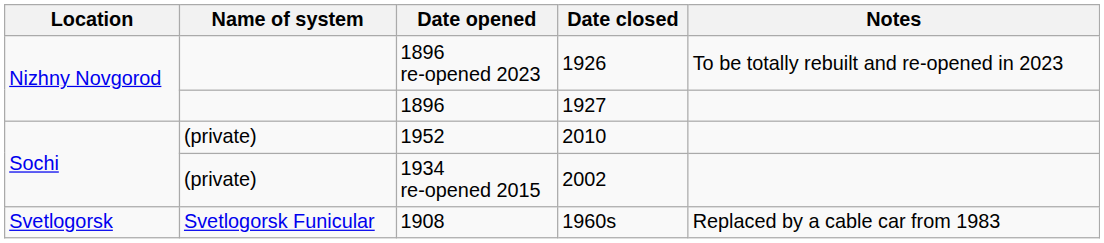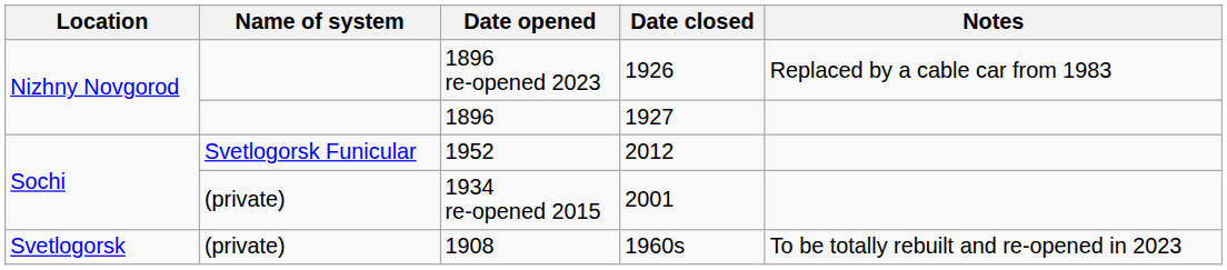 <table class="wikitable" width=100%>
 <tr>
 <th>Location</th>
 <th>Name of system</th>
 <th>Date opened</th>
 <th>Date closed</th>
 <th>Notes</th>
 </tr>
 <tr>
 <td rowspan="2"><a href='#'>Nizhny Novgorod</a></td>
 <td></td>
 <td>1896<br>re-opened 2023</td>
 <td>1926</td>
-<td>To be totally rebuilt and re-opened in 2023</td>
+<td>Replaced by a cable car from 1983</td>
 </tr>
 <tr>
 <td></td>
 <td>1896</td>
 <td>1927</td>
 <td></td>
 </tr>
 <tr>
 <td rowspan="2"><a href='#'>Sochi</a></td>
-<td> (private)</td>
+<td><a href='#'>Svetlogorsk Funicular</a></td>
 <td>1952</td>
-<td>2010</td>
+<td>2012</td>
 <td></td>
 </tr>
 <tr>
 <td> (private) </td>
 <td>1934<br>re-opened 2015</td>
-<td>2002</td>
+<td>2001</td>
 <td></td>
 </tr>
 <tr>
 <td><a href='#'>Svetlogorsk</a></td>
-<td><a href='#'>Svetlogorsk Funicular</a></td>
+<td> (private) </td>
 <td>1908</td>
 <td>1960s</td>
-<td>Replaced by a cable car from 1983</td>
+<td>To be totally rebuilt and re-opened in 2023</td>
 </tr>
 </table>
